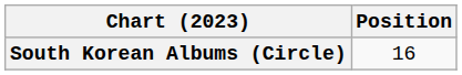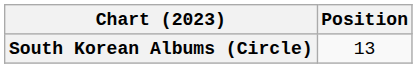 <table class="wikitable plainrowheaders" style="text-align:center">
 <tr>
 <th scope="col">Chart (2023)</th>
 <th scope="col">Position</th>
 </tr>
 <tr>
 <th scope="row">South Korean Albums (Circle)</th>
-<td>16</td>
+<td>13</td>
 </tr>
 </table>
